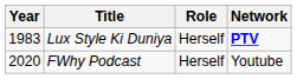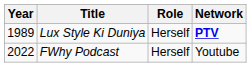 <table class="wikitable sortable plainrowheaders">
 <tr style="text-align:center;">
 <th scope="col">Year</th>
 <th scope="col">Title</th>
 <th scope="col">Role</th>
 <th scope="col">Network</th>
 </tr>
 <tr>
-<td>1983</td>
+<td>1989</td>
 <td><em>Lux Style Ki Duniya</em></td>
 <td>Herself</td>
 <td><strong><a href='#'>PTV</a></strong></td>
 </tr>
 <tr>
-<td>2020</td>
+<td>2022</td>
 <td><em>FWhy Podcast</em></td>
 <td>Herself</td>
 <td>Youtube</td>
 </tr>
 </table>
